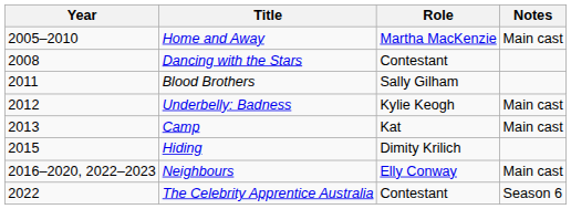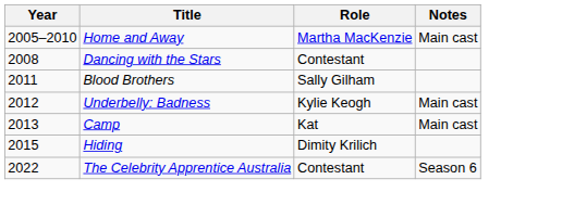 <table class="wikitable sortable">
 <tr>
 <th>Year</th>
 <th>Title</th>
 <th>Role</th>
 <th class="unsortable">Notes</th>
 </tr>
 <tr>
 <td>2005–2010</td>
 <td><em><a href='#'>Home and Away</a></em></td>
 <td><a href='#'>Martha MacKenzie</a></td>
 <td>Main cast</td>
 </tr>
 <tr>
 <td>2008</td>
 <td><em><a href='#'>Dancing with the Stars</a></em></td>
 <td>Contestant</td>
 <td></td>
 </tr>
 <tr>
 <td>2011</td>
 <td><em>Blood Brothers</em></td>
 <td>Sally Gilham</td>
 <td></td>
 </tr>
 <tr>
 <td>2012</td>
 <td><em><a href='#'>Underbelly: Badness</a></em></td>
 <td>Kylie Keogh</td>
 <td>Main cast</td>
 </tr>
 <tr>
 <td>2013</td>
 <td><em><a href='#'>Camp</a></em></td>
 <td>Kat</td>
 <td>Main cast</td>
 </tr>
 <tr>
 <td>2015</td>
 <td><em><a href='#'>Hiding</a></em></td>
 <td>Dimity Krilich</td>
 <td></td>
 </tr>
 <tr>
-<td>2016–2020, 2022–2023</td>
-<td><em><a href='#'>Neighbours</a></em></td>
-<td><a href='#'>Elly Conway</a></td>
-<td>Main cast</td>
-</tr>
-<tr>
 <td>2022</td>
 <td><em><a href='#'>The Celebrity Apprentice Australia</a></em></td>
 <td>Contestant</td>
 <td>Season 6</td>
 </tr>
 </table>
